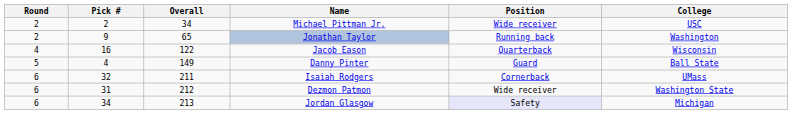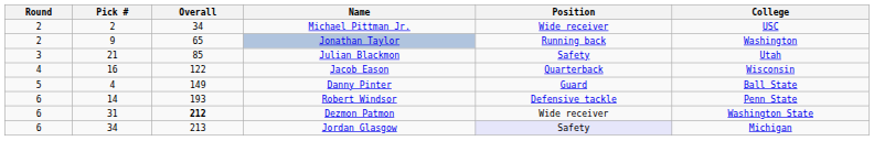 <table class="wikitable sortable sortable" style="width: 100%; text-align:center">
 <tr>
 <th>Round</th>
 <th>Pick #</th>
 <th>Overall</th>
 <th>Name</th>
 <th>Position</th>
 <th>College</th>
 </tr>
 <tr>
 <td>2</td>
 <td>2</td>
 <td>34</td>
 <td><a href='#'>Michael Pittman Jr.</a></td>
 <td><a href='#'>Wide receiver</a></td>
 <td><a href='#'>USC</a></td>
 </tr>
 <tr>
 <td>2</td>
 <td>9</td>
 <td>65</td>
 <td bgcolor=lightsteelblue><a href='#'>Jonathan Taylor</a></td>
 <td><a href='#'>Running back</a></td>
 <td><a href='#'>Washington</a></td>
 </tr>
 <tr>
+<td>3</td>
+<td>21</td>
+<td>85</td>
+<td><a href='#'>Julian Blackmon</a></td>
+<td><a href='#'>Safety</a></td>
+<td><a href='#'>Utah</a></td>
+</tr>
+<tr>
 <td>4</td>
 <td>16</td>
 <td>122</td>
 <td><a href='#'>Jacob Eason</a></td>
 <td><a href='#'>Quarterback</a></td>
 <td><a href='#'>Wisconsin</a></td>
 </tr>
 <tr>
 <td>5</td>
 <td>4</td>
 <td>149</td>
 <td><a href='#'>Danny Pinter</a></td>
 <td><a href='#'>Guard</a></td>
 <td><a href='#'>Ball State</a></td>
 </tr>
 <tr>
 <td>6</td>
-<td>32</td>
-<td>211</td>
-<td><a href='#'>Isaiah Rodgers</a></td>
-<td><a href='#'>Cornerback</a></td>
-<td><a href='#'>UMass</a></td>
+<td>14</td>
+<td>193</td>
+<td><a href='#'>Robert Windsor</a></td>
+<td><a href='#'>Defensive tackle</a></td>
+<td><a href='#'>Penn State</a></td>
 </tr>
 <tr>
 <td>6</td>
 <td>31</td>
-<td>212</td>
+<td><strong>212</strong></td>
 <td><a href='#'>Dezmon Patmon</a></td>
 <td>Wide receiver</td>
 <td><a href='#'>Washington State</a></td>
 </tr>
 <tr>
 <td>6</td>
 <td>34</td>
 <td>213</td>
 <td><a href='#'>Jordan Glasgow</a></td>
 <td style="background: lavender;">Safety</td>
 <td><a href='#'>Michigan</a></td>
 </tr>
 </table>
